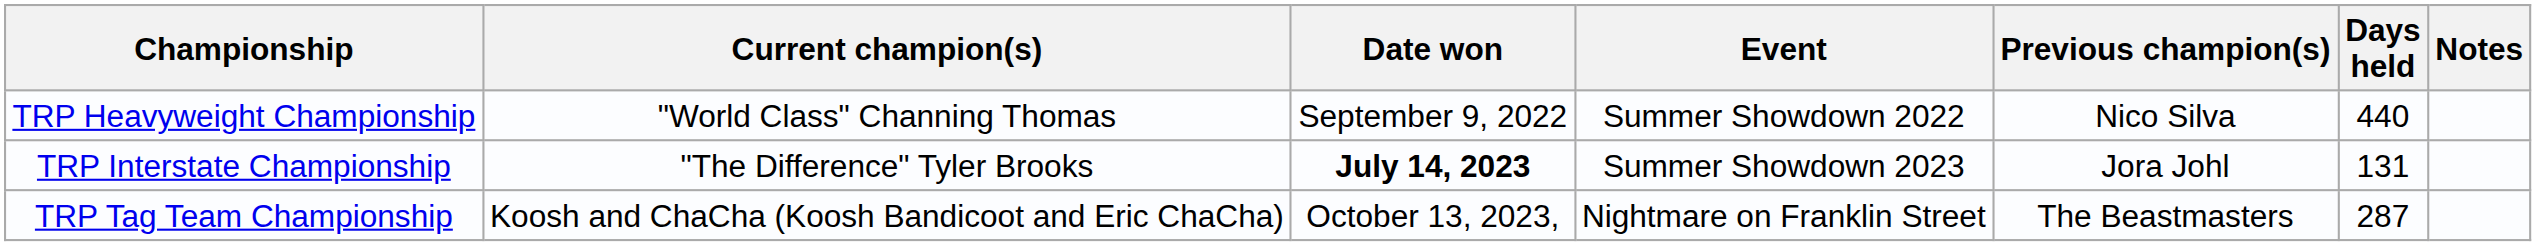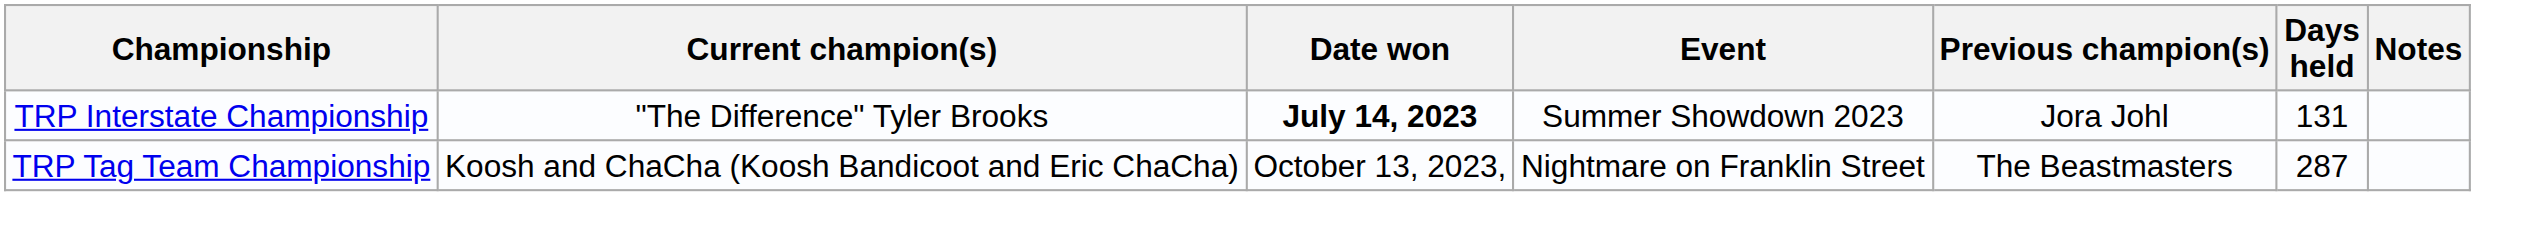 <table class="wikitable" style="background:#fcfdff; font-size:95%; text-align: center;">
 <tr>
 <th>Championship</th>
 <th>Current champion(s)</th>
 <th>Date won</th>
 <th>Event</th>
 <th>Previous champion(s)</th>
 <th>Days<br>held</th>
 <th>Notes</th>
-</tr>
-<tr>
-<td><a href='#'>TRP Heavyweight Championship</a></td>
-<td>"World Class" Channing Thomas</td>
-<td>September 9, 2022</td>
-<td>Summer Showdown 2022</td>
-<td>Nico Silva</td>
-<td>440</td>
-<td></td>
 </tr>
 <tr>
 <td><a href='#'>TRP Interstate Championship</a></td>
 <td>"The Difference" Tyler Brooks</td>
 <td><strong>July 14, 2023</strong></td>
 <td>Summer Showdown 2023</td>
 <td>Jora Johl</td>
 <td>131</td>
 <td></td>
 </tr>
 <tr>
 <td><a href='#'>TRP Tag Team Championship</a></td>
 <td>Koosh and ChaCha (Koosh Bandicoot and Eric ChaCha)</td>
 <td>October 13, 2023,</td>
 <td>Nightmare on Franklin Street</td>
 <td>The Beastmasters</td>
 <td>287</td>
 <td></td>
 </tr>
 </table>
